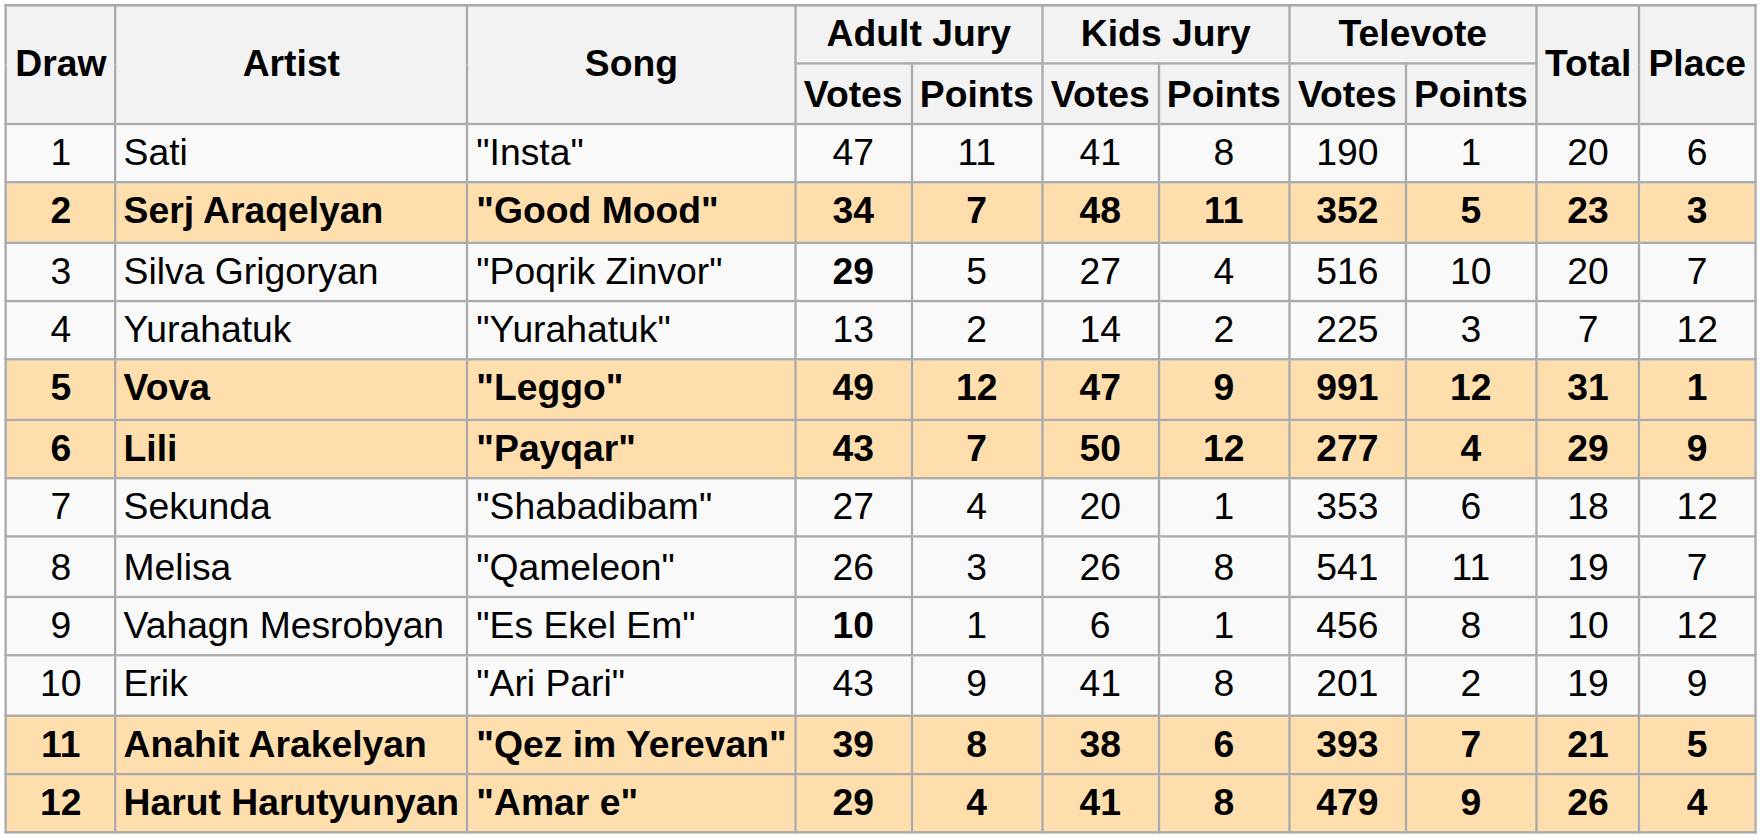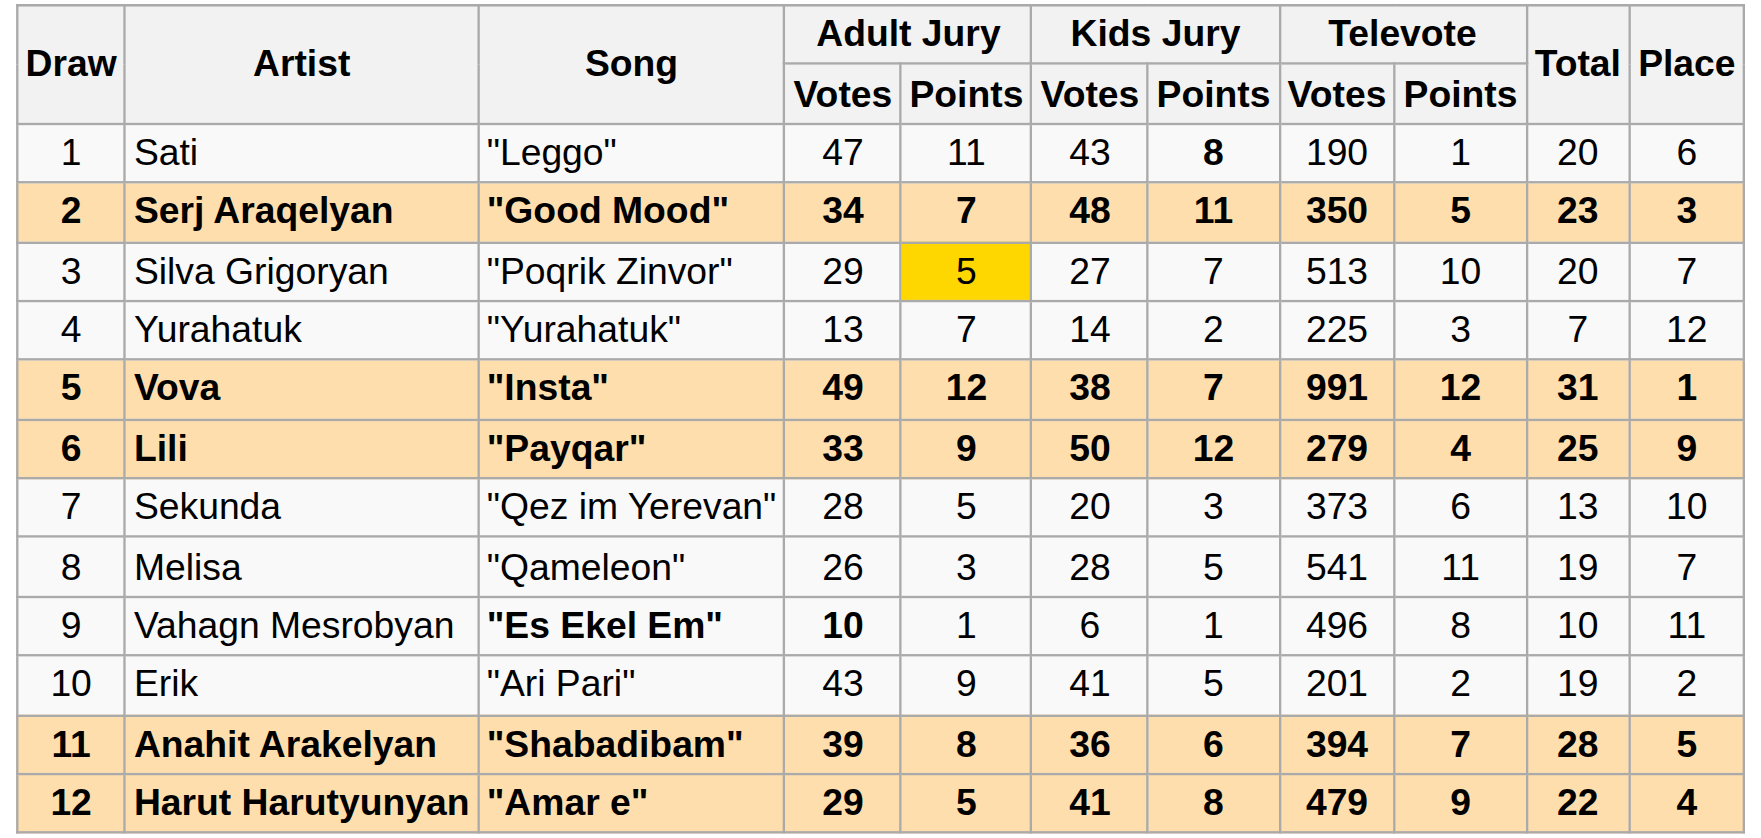 <table class="sortable wikitable" style="margin: 1em auto 1em auto; text-align:center;">
 <tr style="background:#ccc;">
 </tr>
 <tr>
 <th scope="col" rowspan=2>Draw</th>
 <th scope="col" rowspan=2>Artist</th>
 <th scope="col" rowspan=2>Song</th>
 <th scope="col" colspan=2>Adult Jury</th>
 <th scope="col" colspan=2>Kids Jury</th>
 <th scope="col" colspan=2>Televote</th>
 <th scope="col" rowspan=2>Total</th>
 <th scope="col" rowspan=2>Place</th>
 </tr>
 <tr>
 <th>Votes</th>
 <th>Points</th>
 <th>Votes</th>
 <th>Points</th>
 <th>Votes</th>
 <th>Points</th>
 </tr>
 <tr>
 <td>1</td>
 <td align=left>Sati</td>
-<td align=left>"Insta"</td>
+<td align=left>"Leggo"</td>
 <td>47</td>
 <td>11</td>
-<td>41</td>
-<td>8</td>
+<td>43</td>
+<td><strong>8</strong></td>
 <td>190</td>
 <td>1</td>
 <td>20</td>
 <td>6</td>
 </tr>
 <tr style="font-weight:bold;background:navajowhite;">
 <td>2</td>
 <td align=left>Serj Araqelyan</td>
 <td align=left>"Good Mood"</td>
 <td>34</td>
 <td>7</td>
 <td>48</td>
 <td>11</td>
-<td>352</td>
+<td>350</td>
 <td>5</td>
 <td>23</td>
 <td>3</td>
 </tr>
 <tr>
 <td>3</td>
 <td align=left>Silva Grigoryan</td>
 <td align=left>"Poqrik Zinvor"</td>
-<td><strong>29</strong></td>
-<td>5</td>
+<td>29</td>
+<td style="background: gold;">5</td>
 <td>27</td>
-<td>4</td>
-<td>516</td>
+<td>7</td>
+<td>513</td>
 <td>10</td>
 <td>20</td>
 <td>7</td>
 </tr>
 <tr>
 <td>4</td>
 <td align=left>Yurahatuk</td>
 <td align=left>"Yurahatuk"</td>
 <td>13</td>
-<td>2</td>
+<td>7</td>
 <td>14</td>
 <td>2</td>
 <td>225</td>
 <td>3</td>
 <td>7</td>
 <td>12</td>
 </tr>
 <tr style="font-weight:bold;background:navajowhite;">
 <td>5</td>
 <td align=left>Vova</td>
-<td align=left>"Leggo"</td>
+<td align=left>"Insta"</td>
 <td>49</td>
 <td>12</td>
-<td>47</td>
-<td>9</td>
+<td>38</td>
+<td>7</td>
 <td>991</td>
 <td>12</td>
 <td>31</td>
 <td>1</td>
 </tr>
 <tr style="font-weight:bold;background:navajowhite;">
 <td>6</td>
 <td align=left>Lili</td>
 <td align=left>"Payqar"</td>
-<td>43</td>
-<td>7</td>
+<td>33</td>
+<td>9</td>
 <td>50</td>
 <td>12</td>
-<td>277</td>
+<td>279</td>
 <td>4</td>
-<td>29</td>
+<td>25</td>
 <td>9</td>
 </tr>
 <tr>
 <td>7</td>
 <td align=left>Sekunda</td>
-<td align=left>"Shabadibam"</td>
-<td>27</td>
-<td>4</td>
+<td align=left>"Qez im Yerevan"</td>
+<td>28</td>
+<td>5</td>
 <td>20</td>
-<td>1</td>
-<td>353</td>
+<td>3</td>
+<td>373</td>
 <td>6</td>
-<td>18</td>
-<td>12</td>
+<td>13</td>
+<td>10</td>
 </tr>
 <tr>
 <td>8</td>
 <td align=left>Melisa</td>
 <td align=left>"Qameleon"</td>
 <td>26</td>
 <td>3</td>
-<td>26</td>
-<td>8</td>
+<td>28</td>
+<td>5</td>
 <td>541</td>
 <td>11</td>
 <td>19</td>
 <td>7</td>
 </tr>
 <tr>
 <td>9</td>
 <td align=left>Vahagn Mesrobyan</td>
-<td align=left>"Es Ekel Em"</td>
+<td align=left><strong>"Es Ekel Em"</strong></td>
 <td><strong>10</strong></td>
 <td>1</td>
 <td>6</td>
 <td>1</td>
-<td>456</td>
+<td>496</td>
 <td>8</td>
 <td>10</td>
-<td>12</td>
+<td>11</td>
 </tr>
 <tr>
 <td>10</td>
 <td align=left>Erik</td>
 <td align=left>"Ari Pari"</td>
 <td>43</td>
 <td>9</td>
 <td>41</td>
-<td>8</td>
+<td>5</td>
 <td>201</td>
 <td>2</td>
 <td>19</td>
-<td>9</td>
+<td>2</td>
 </tr>
 <tr style="font-weight:bold;background:navajowhite;">
 <td>11</td>
 <td align=left>Anahit Arakelyan</td>
-<td align=left>"Qez im Yerevan"</td>
+<td align=left>"Shabadibam"</td>
 <td>39</td>
 <td>8</td>
-<td>38</td>
+<td>36</td>
 <td>6</td>
-<td>393</td>
+<td>394</td>
 <td>7</td>
-<td>21</td>
+<td>28</td>
 <td>5</td>
 </tr>
 <tr style="font-weight:bold;background:navajowhite;">
 <td align="center">12</td>
 <td align=left>Harut Harutyunyan</td>
 <td align=left>"Amar e"</td>
 <td>29</td>
-<td>4</td>
+<td>5</td>
 <td>41</td>
 <td>8</td>
 <td>479</td>
 <td>9</td>
-<td>26</td>
+<td>22</td>
 <td>4</td>
 </tr>
 </table>
